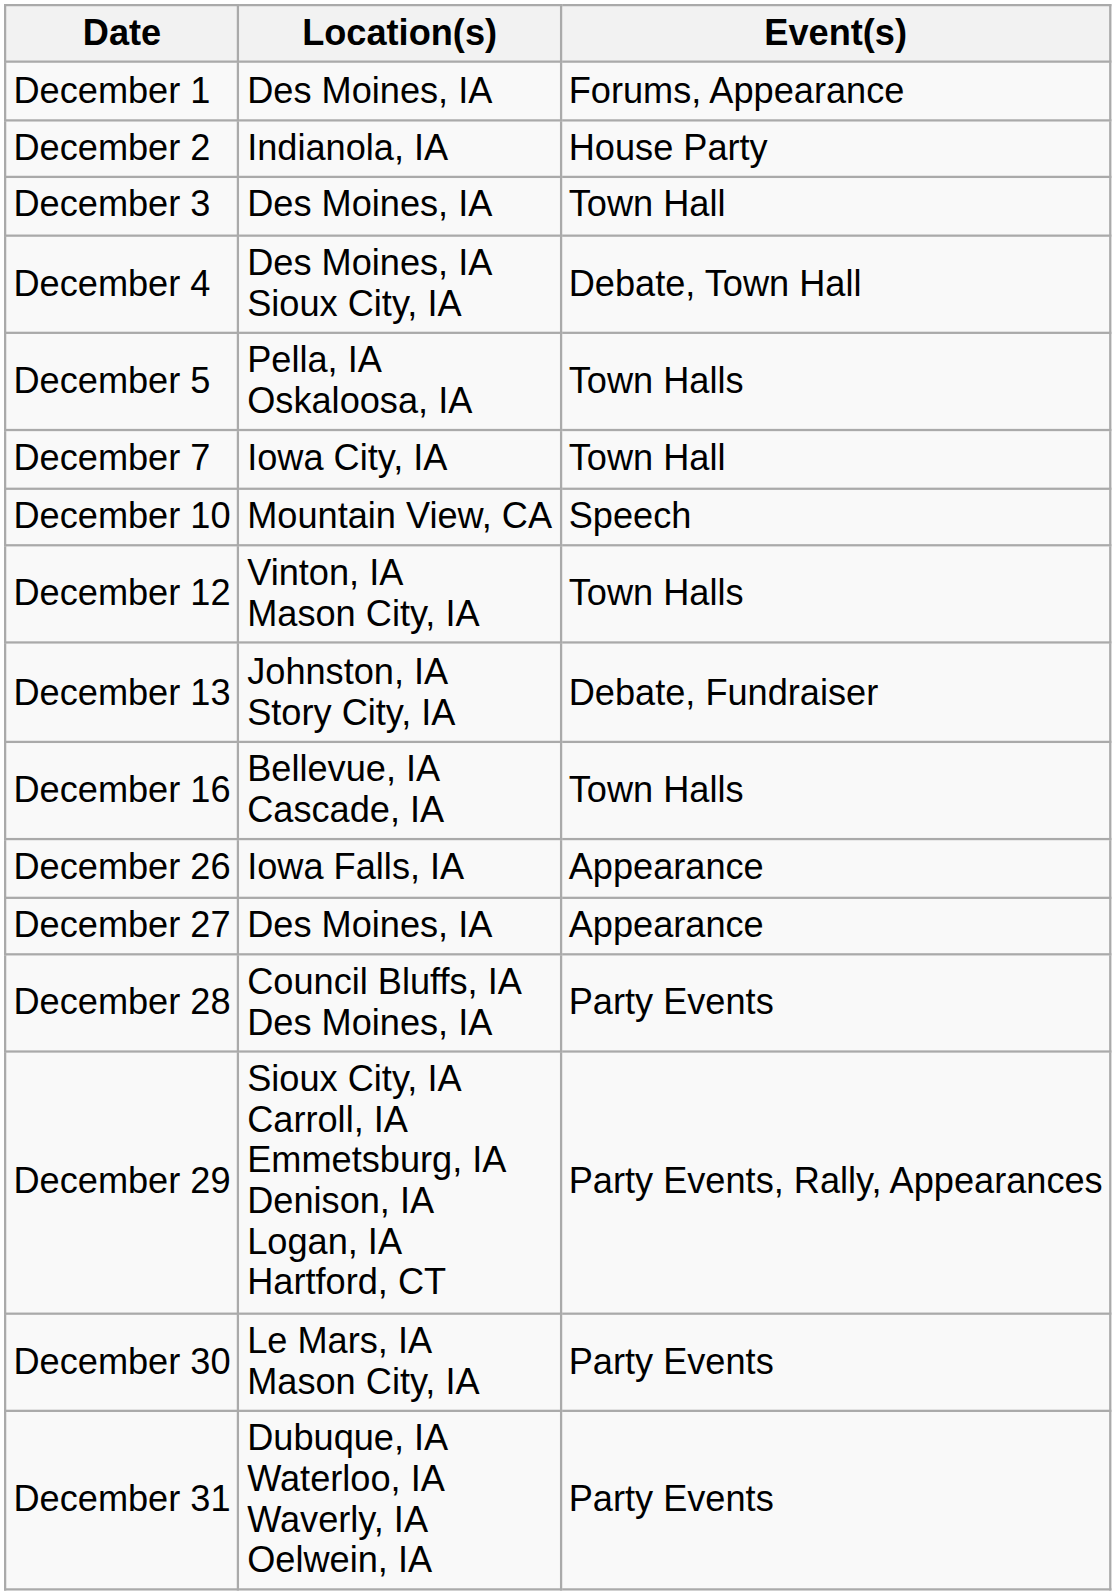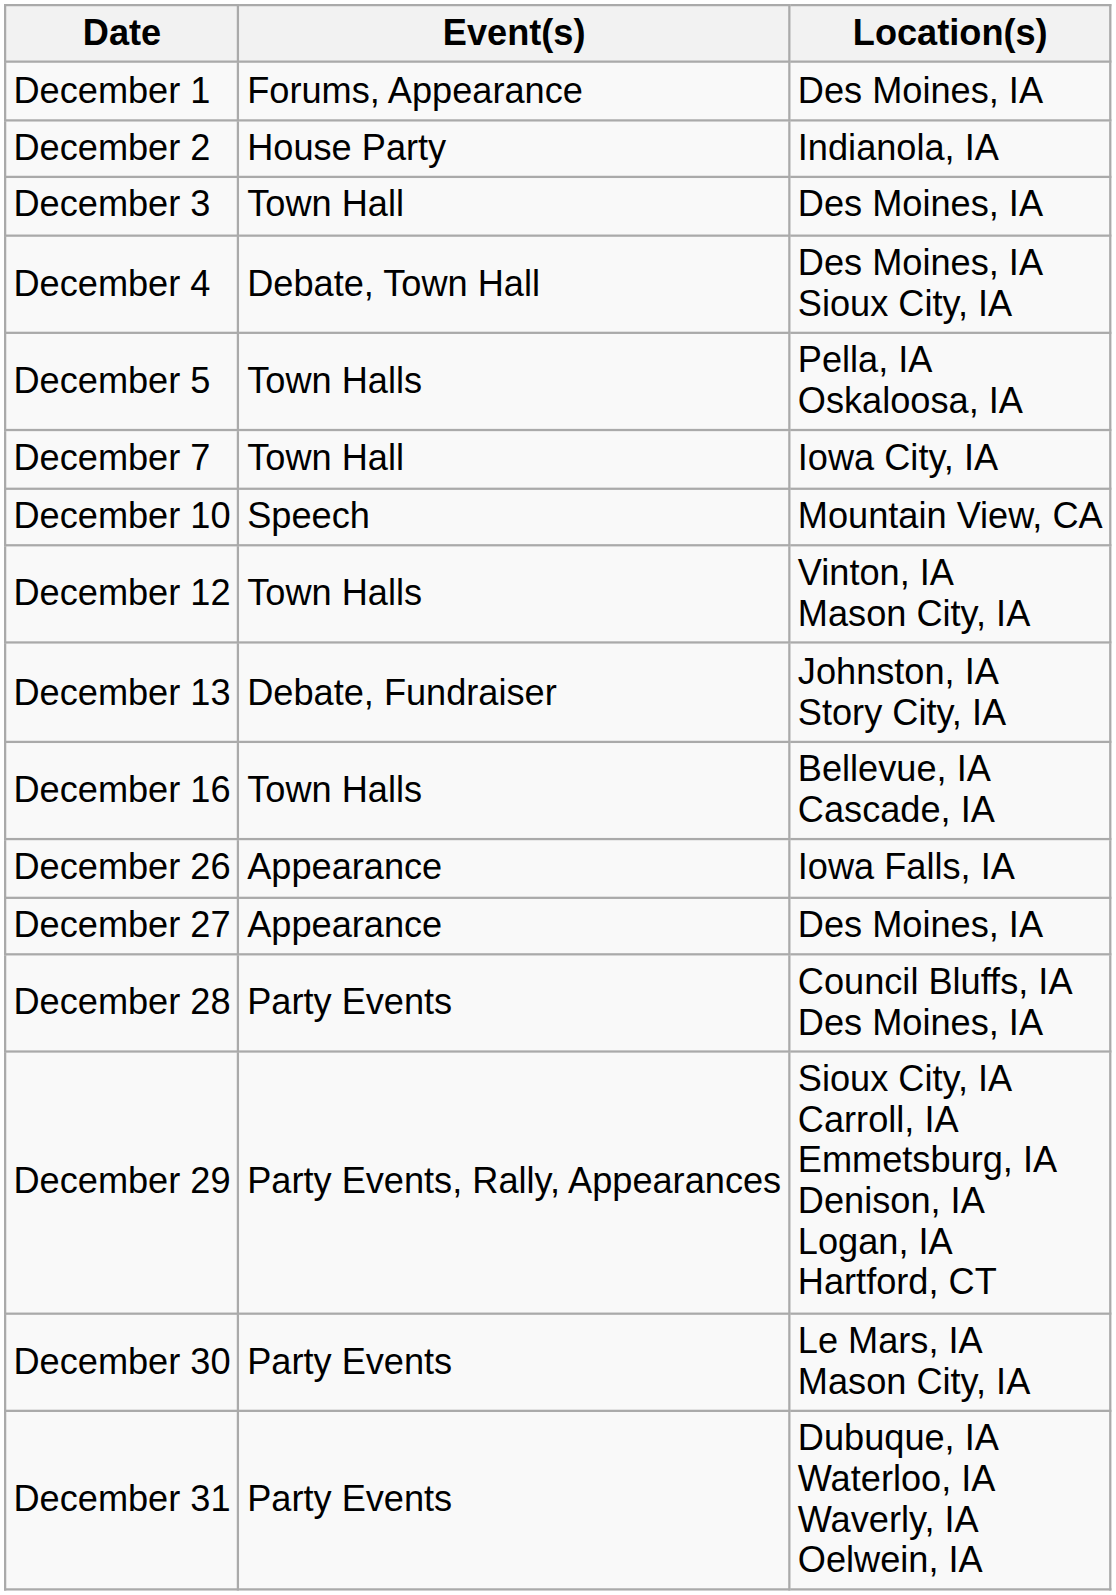 <table class="wikitable">
 <tr>
 <th>Date</th>
+<th>Event(s)</th>
 <th>Location(s)</th>
-<th>Event(s)</th>
 </tr>
 <tr>
 <td>December 1</td>
+<td>Forums, Appearance</td>
 <td>Des Moines, IA</td>
-<td>Forums, Appearance</td>
 </tr>
 <tr>
 <td>December 2</td>
+<td>House Party</td>
 <td>Indianola, IA</td>
-<td>House Party</td>
 </tr>
 <tr>
 <td>December 3</td>
+<td>Town Hall</td>
 <td>Des Moines, IA</td>
-<td>Town Hall</td>
 </tr>
 <tr>
 <td>December 4</td>
+<td>Debate, Town Hall</td>
 <td>Des Moines, IA <br> Sioux City, IA</td>
-<td>Debate, Town Hall</td>
 </tr>
 <tr>
 <td>December 5</td>
+<td>Town Halls</td>
 <td>Pella, IA <br> Oskaloosa, IA</td>
-<td>Town Halls</td>
 </tr>
 <tr>
 <td>December 7</td>
+<td>Town Hall</td>
 <td>Iowa City, IA</td>
-<td>Town Hall</td>
 </tr>
 <tr>
 <td>December 10</td>
+<td>Speech</td>
 <td>Mountain View, CA</td>
-<td>Speech</td>
 </tr>
 <tr>
 <td>December 12</td>
+<td>Town Halls</td>
 <td>Vinton, IA <br> Mason City, IA</td>
-<td>Town Halls</td>
 </tr>
 <tr>
 <td>December 13</td>
+<td>Debate, Fundraiser</td>
 <td>Johnston, IA <br> Story City, IA</td>
-<td>Debate, Fundraiser</td>
 </tr>
 <tr>
 <td>December 16</td>
+<td>Town Halls</td>
 <td>Bellevue, IA <br> Cascade, IA</td>
-<td>Town Halls</td>
 </tr>
 <tr>
 <td>December 26</td>
+<td>Appearance</td>
 <td>Iowa Falls, IA</td>
-<td>Appearance</td>
 </tr>
 <tr>
 <td>December 27</td>
+<td>Appearance</td>
 <td>Des Moines, IA</td>
-<td>Appearance</td>
 </tr>
 <tr>
 <td>December 28</td>
+<td>Party Events</td>
 <td>Council Bluffs, IA <br> Des Moines, IA</td>
-<td>Party Events</td>
 </tr>
 <tr>
 <td>December 29</td>
+<td>Party Events, Rally, Appearances</td>
 <td>Sioux City, IA <br> Carroll, IA <br> Emmetsburg, IA <br> Denison, IA <br>  Logan, IA <br> Hartford, CT</td>
-<td>Party Events, Rally, Appearances</td>
 </tr>
 <tr>
 <td>December 30</td>
+<td>Party Events</td>
 <td>Le Mars, IA <br> Mason City, IA</td>
-<td>Party Events</td>
 </tr>
 <tr>
 <td>December 31</td>
+<td>Party Events</td>
 <td>Dubuque, IA <br> Waterloo, IA <br> Waverly, IA <br> Oelwein, IA</td>
-<td>Party Events</td>
 </tr>
 </table>
